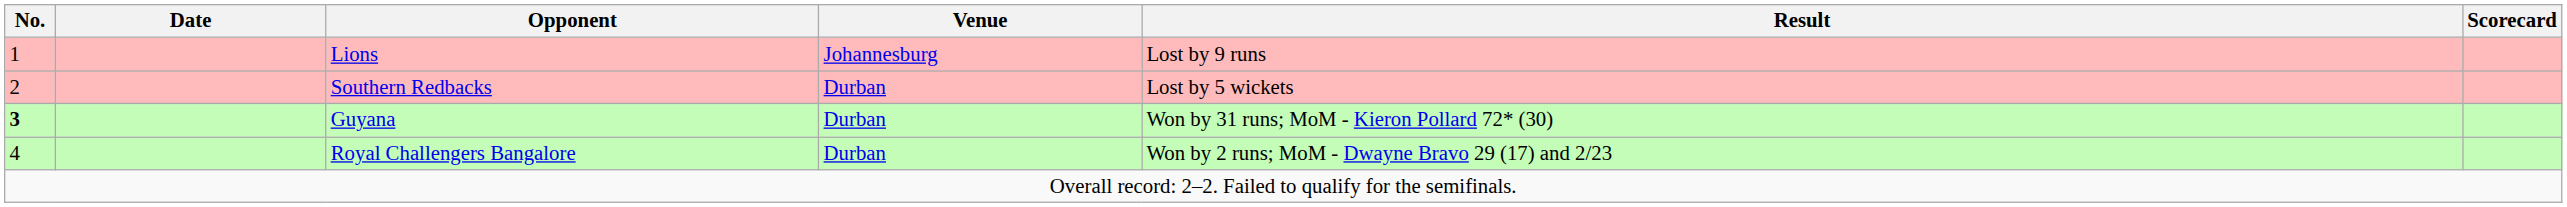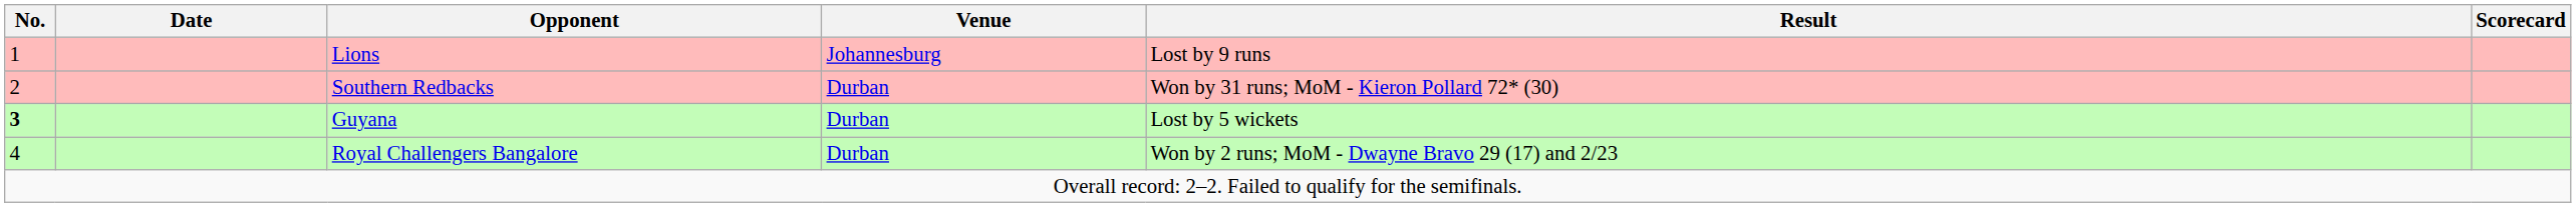 <table class="wikitable sortable">
 <tr>
 <th style="width:2%;">No.</th>
 <th style="width:11%;">Date</th>
 <th style="width:20%;">Opponent</th>
 <th style="width:13%;">Venue</th>
 <th style="width:55%;">Result</th>
 <th style="width:9%;">Scorecard</th>
 </tr>
 <tr style="background:#fbb;">
 <td>1</td>
 <td></td>
 <td><a href='#'>Lions</a></td>
 <td><a href='#'>Johannesburg</a></td>
 <td><span></span>Lost by 9 runs</td>
 <td></td>
 </tr>
 <tr style="background:#fbb;">
 <td>2</td>
 <td></td>
 <td><a href='#'>Southern Redbacks</a></td>
 <td><a href='#'>Durban</a></td>
-<td><span></span>Lost by 5 wickets</td>
+<td><span></span>Won by 31 runs; MoM - <a href='#'>Kieron Pollard</a> 72* (30)</td>
 <td></td>
 </tr>
 <tr style="background:#c3fdb8;">
 <td><strong>3</strong></td>
 <td></td>
 <td><a href='#'>Guyana</a></td>
 <td><a href='#'>Durban</a></td>
-<td><span></span>Won by 31 runs; MoM - <a href='#'>Kieron Pollard</a> 72* (30)</td>
+<td><span></span>Lost by 5 wickets</td>
 <td></td>
 </tr>
 <tr style="background:#c3fdb8;">
 <td>4</td>
 <td></td>
 <td><a href='#'>Royal Challengers Bangalore</a></td>
 <td><a href='#'>Durban</a></td>
 <td><span></span>Won by 2 runs; MoM - <a href='#'>Dwayne Bravo</a> 29 (17) and 2/23</td>
 <td></td>
 </tr>
 <tr class="sortbottom">
 <td colspan="6" style="text-align:center;">Overall record: 2–2. Failed to qualify for the semifinals.</td>
 </tr>
 </table>
